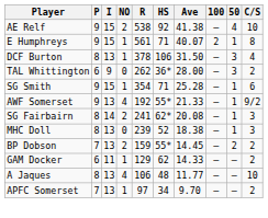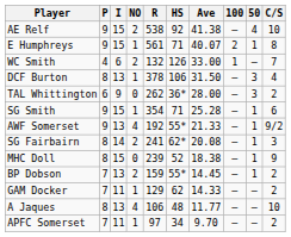 <table class="wikitable" style="text-align: center;">
 <tr>
 <th align=left>Player</th>
 <th>P</th>
 <th>I</th>
 <th>NO</th>
 <th>R</th>
 <th>HS</th>
 <th>Ave</th>
 <th>100</th>
 <th>50</th>
 <th>C/S</th>
 </tr>
 <tr>
 <td align=left>AE Relf</td>
 <td>9</td>
 <td>15</td>
 <td>2</td>
 <td>538</td>
 <td>92</td>
 <td>41.38</td>
 <td>–</td>
 <td>4</td>
 <td>10</td>
 </tr>
 <tr>
 <td align=left>E Humphreys</td>
 <td>9</td>
 <td>15</td>
 <td>1</td>
 <td>561</td>
 <td>71</td>
 <td>40.07</td>
 <td>2</td>
 <td>1</td>
 <td>8</td>
+</tr>
+<tr>
+<td align=left>WC Smith</td>
+<td>4</td>
+<td>6</td>
+<td>2</td>
+<td>132</td>
+<td>126</td>
+<td>33.00</td>
+<td>1</td>
+<td>–</td>
+<td>7</td>
 </tr>
 <tr>
 <td align=left>DCF Burton</td>
 <td>8</td>
 <td>13</td>
 <td>1</td>
 <td>378</td>
 <td>106</td>
 <td>31.50</td>
 <td>–</td>
 <td>3</td>
 <td>4</td>
 </tr>
 <tr>
 <td align=left>TAL Whittington</td>
 <td>6</td>
 <td>9</td>
 <td>0</td>
 <td>262</td>
 <td>36*</td>
 <td>28.00</td>
 <td>–</td>
 <td>3</td>
 <td>2</td>
 </tr>
 <tr>
 <td align=left>SG Smith</td>
 <td>9</td>
 <td>15</td>
 <td>1</td>
 <td>354</td>
 <td>71</td>
 <td>25.28</td>
 <td>–</td>
 <td>1</td>
 <td>6</td>
 </tr>
 <tr>
 <td align=left>AWF Somerset</td>
 <td>9</td>
 <td>13</td>
 <td>4</td>
 <td>192</td>
 <td>55*</td>
 <td>21.33</td>
 <td>–</td>
 <td>1</td>
 <td>9/2</td>
 </tr>
 <tr>
 <td align=left>SG Fairbairn</td>
 <td>8</td>
 <td>14</td>
 <td>2</td>
 <td>241</td>
 <td>62*</td>
 <td>20.08</td>
 <td>–</td>
 <td>1</td>
 <td>3</td>
 </tr>
 <tr>
 <td align=left>MHC Doll</td>
 <td>8</td>
-<td>13</td>
+<td>15</td>
 <td>0</td>
 <td>239</td>
 <td>52</td>
 <td>18.38</td>
 <td>–</td>
 <td>1</td>
-<td>3</td>
+<td>9</td>
 </tr>
 <tr>
 <td align=left>BP Dobson</td>
 <td>7</td>
 <td>13</td>
 <td>2</td>
 <td>159</td>
 <td>55*</td>
 <td>14.45</td>
 <td>–</td>
-<td>2</td>
+<td>1</td>
 <td>2</td>
 </tr>
 <tr>
 <td align=left>GAM Docker</td>
-<td>6</td>
+<td>7</td>
 <td>11</td>
 <td>1</td>
 <td>129</td>
 <td>62</td>
 <td>14.33</td>
 <td>–</td>
 <td>–</td>
 <td>2</td>
 </tr>
 <tr>
 <td align=left>A Jaques</td>
 <td>8</td>
 <td>13</td>
 <td>4</td>
 <td>106</td>
 <td>48</td>
 <td>11.77</td>
 <td>–</td>
 <td>–</td>
 <td>10</td>
 </tr>
 <tr>
 <td align=left>APFC Somerset</td>
 <td>7</td>
-<td>13</td>
+<td>11</td>
 <td>1</td>
 <td>97</td>
 <td>34</td>
 <td>9.70</td>
 <td>–</td>
 <td>–</td>
 <td>2</td>
 </tr>
 </table>
